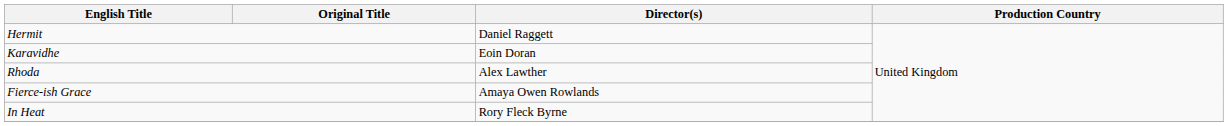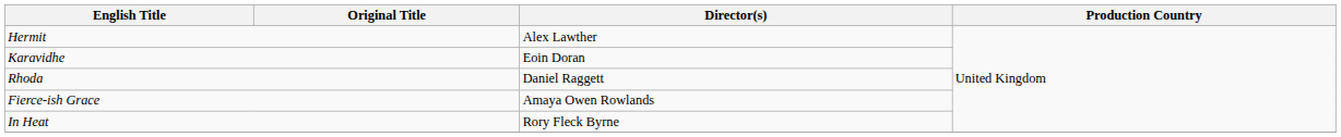 <table class="wikitable" style="width:100%; margin-bottom:4px">
 <tr>
 <th>English Title</th>
 <th>Original Title</th>
 <th>Director(s)</th>
 <th>Production Country</th>
 </tr>
 <tr>
 <td colspan="2"><em>Hermit</em></td>
-<td>Daniel Raggett</td>
+<td>Alex Lawther</td>
 <td rowspan="5">United Kingdom</td>
 </tr>
 <tr>
 <td colspan="2"><em>Karavidhe</em></td>
 <td>Eoin Doran</td>
 </tr>
 <tr>
 <td colspan="2"><em>Rhoda</em></td>
-<td>Alex Lawther</td>
+<td>Daniel Raggett</td>
 </tr>
 <tr>
 <td colspan="2"><em>Fierce-ish Grace</em></td>
 <td>Amaya Owen Rowlands</td>
 </tr>
 <tr>
 <td colspan="2"><em>In Heat</em></td>
 <td>Rory Fleck Byrne</td>
 </tr>
 <tr>
 </tr>
 </table>
